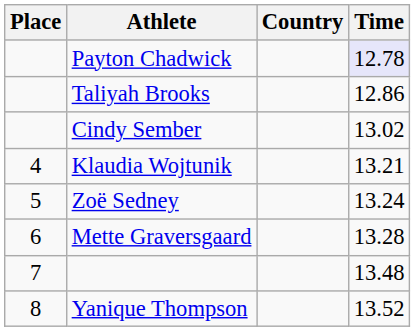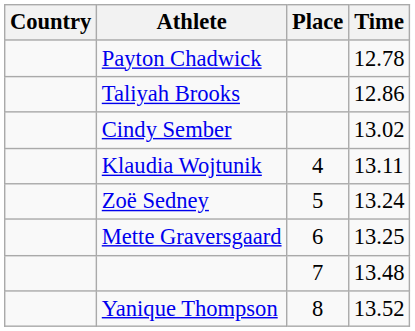 <table class="wikitable mw-datatable sortable">
 <tr>
+<th>Country</th>
+<th>Athlete</th>
 <th>Place</th>
-<th>Athlete</th>
-<th>Country</th>
 <th>Time</th>
 </tr>
 <tr>
+<td></td>
+<td><a href='#'>Payton Chadwick</a></td>
 <td align=center></td>
-<td><a href='#'>Payton Chadwick</a></td>
-<td></td>
-<td style="background: lavender;">12.78</td>
+<td>12.78</td>
 </tr>
 <tr>
+<td></td>
+<td><a href='#'>Taliyah Brooks</a></td>
 <td align=center></td>
-<td><a href='#'>Taliyah Brooks</a></td>
-<td></td>
 <td>12.86 </td>
 </tr>
 <tr>
+<td></td>
+<td><a href='#'>Cindy Sember</a></td>
 <td align=center></td>
-<td><a href='#'>Cindy Sember</a></td>
-<td></td>
 <td>13.02</td>
 </tr>
 <tr>
+<td></td>
+<td><a href='#'>Klaudia Wojtunik</a></td>
 <td align=center>4</td>
-<td><a href='#'>Klaudia Wojtunik</a></td>
-<td></td>
-<td>13.21</td>
+<td>13.11</td>
 </tr>
 <tr>
+<td></td>
+<td><a href='#'>Zoë Sedney</a></td>
 <td align=center>5</td>
-<td><a href='#'>Zoë Sedney</a></td>
-<td></td>
 <td>13.24 </td>
 </tr>
 <tr>
+<td></td>
+<td><a href='#'>Mette Graversgaard</a></td>
 <td align=center>6</td>
-<td><a href='#'>Mette Graversgaard</a></td>
-<td></td>
-<td>13.28</td>
+<td>13.25</td>
 </tr>
 <tr>
-<td align=center>7</td>
 <td></td>
 <td></td>
+<td align=center>7</td>
 <td>13.48</td>
 </tr>
 <tr>
+<td></td>
+<td><a href='#'>Yanique Thompson</a></td>
 <td align=center>8</td>
-<td><a href='#'>Yanique Thompson</a></td>
-<td></td>
 <td>13.52</td>
 </tr>
 </table>
